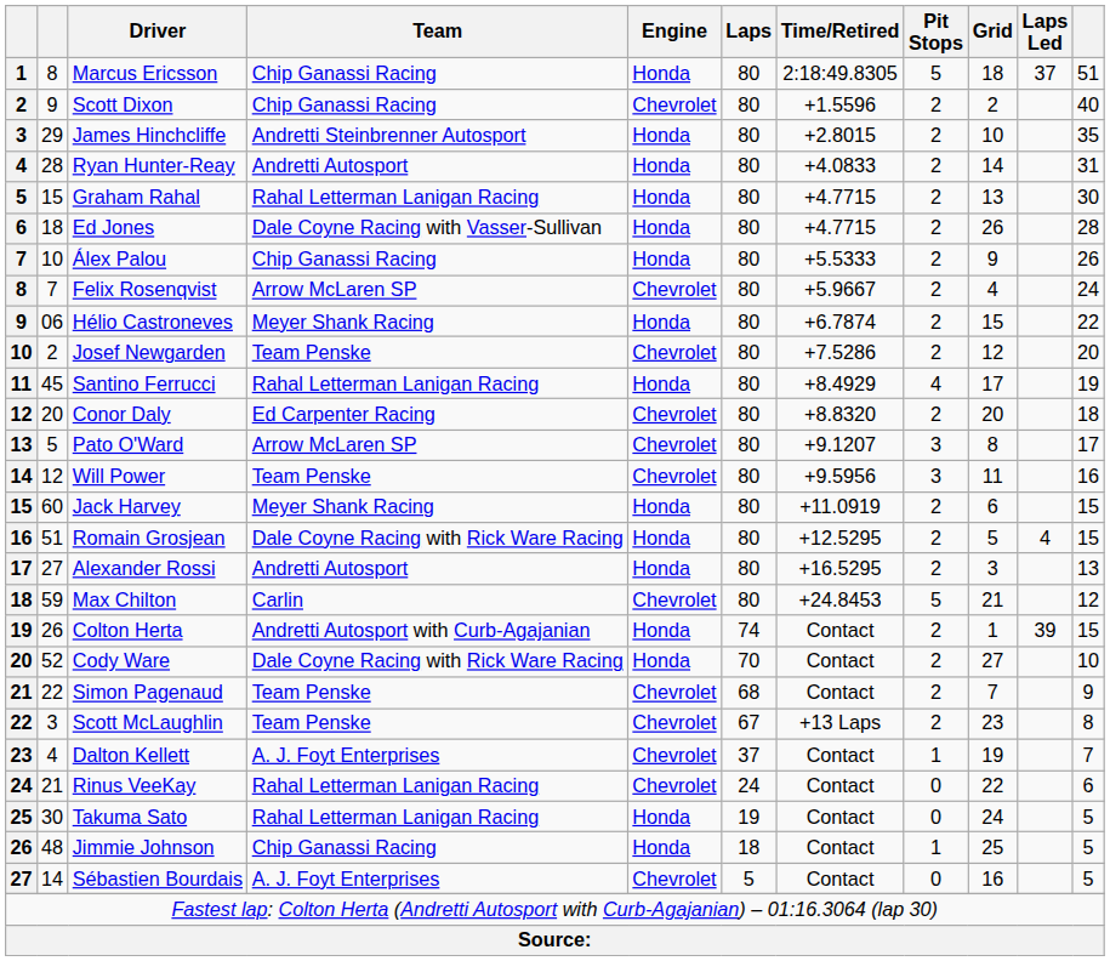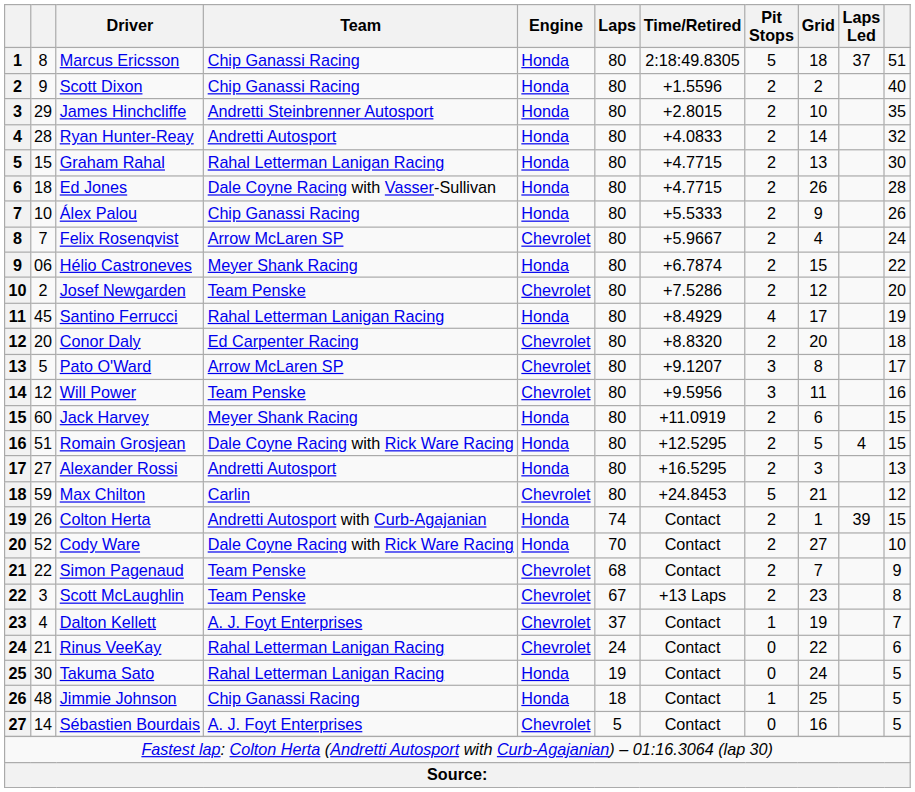 <table class="wikitable sortable" style="font-size:85%;">
 <tr>
 <th scope="col"></th>
 <th scope="col"></th>
 <th scope="col">Driver</th>
 <th scope="col">Team</th>
 <th scope="col">Engine</th>
 <th class="unsortable" scope="col">Laps</th>
 <th class="unsortable" scope="col">Time/Retired</th>
 <th scope="col">Pit<br>Stops</th>
 <th scope="col">Grid</th>
 <th scope="col">Laps<br>Led</th>
 <th scope="col"></th>
 </tr>
 <tr>
 <th>1</th>
 <td align="center">8</td>
 <td> <a href='#'>Marcus Ericsson</a></td>
 <td><a href='#'>Chip Ganassi Racing</a></td>
 <td><a href='#'>Honda</a></td>
 <td align="center">80</td>
 <td align="center">2:18:49.8305</td>
 <td align="center">5</td>
 <td align="center">18</td>
 <td align="center">37</td>
 <td align="center">51</td>
 </tr>
 <tr>
 <th>2</th>
 <td align="center">9</td>
 <td> <a href='#'>Scott Dixon</a></td>
 <td><a href='#'>Chip Ganassi Racing</a></td>
-<td><a href='#'>Chevrolet</a></td>
+<td><a href='#'>Honda</a></td>
 <td align="center">80</td>
 <td align="center">+1.5596</td>
 <td align="center">2</td>
 <td align="center">2</td>
 <td align="center"></td>
 <td align="center">40</td>
 </tr>
 <tr>
 <th>3</th>
 <td align="center">29</td>
 <td> <a href='#'>James Hinchcliffe</a></td>
 <td><a href='#'>Andretti Steinbrenner Autosport</a></td>
 <td><a href='#'>Honda</a></td>
 <td align="center">80</td>
 <td align="center">+2.8015</td>
 <td align="center">2</td>
 <td align="center">10</td>
 <td align="center"></td>
 <td align="center">35</td>
 </tr>
 <tr>
 <th>4</th>
 <td align="center">28</td>
 <td> <a href='#'>Ryan Hunter-Reay</a></td>
 <td><a href='#'>Andretti Autosport</a></td>
 <td><a href='#'>Honda</a></td>
 <td align="center">80</td>
 <td align="center">+4.0833</td>
 <td align="center">2</td>
 <td align="center">14</td>
 <td align="center"></td>
-<td align="center">31</td>
+<td align="center">32</td>
 </tr>
 <tr>
 <th>5</th>
 <td align="center">15</td>
 <td> <a href='#'>Graham Rahal</a></td>
 <td><a href='#'>Rahal Letterman Lanigan Racing</a></td>
 <td><a href='#'>Honda</a></td>
 <td align="center">80</td>
 <td align="center">+4.7715</td>
 <td align="center">2</td>
 <td align="center">13</td>
 <td align="center"></td>
 <td align="center">30</td>
 </tr>
 <tr>
 <th>6</th>
 <td align="center">18</td>
 <td> <a href='#'>Ed Jones</a></td>
 <td><a href='#'>Dale Coyne Racing</a> with <a href='#'>Vasser</a>-Sullivan</td>
 <td><a href='#'>Honda</a></td>
 <td align="center">80</td>
 <td align="center">+4.7715</td>
 <td align="center">2</td>
 <td align="center">26</td>
 <td align="center"></td>
 <td align="center">28</td>
 </tr>
 <tr>
 <th>7</th>
 <td align="center">10</td>
 <td> <a href='#'>Álex Palou</a></td>
 <td><a href='#'>Chip Ganassi Racing</a></td>
 <td><a href='#'>Honda</a></td>
 <td align="center">80</td>
 <td align="center">+5.5333</td>
 <td align="center">2</td>
 <td align="center">9</td>
 <td align="center"></td>
 <td align="center">26</td>
 </tr>
 <tr>
 <th>8</th>
 <td align="center">7</td>
 <td> <a href='#'>Felix Rosenqvist</a></td>
 <td><a href='#'>Arrow McLaren SP</a></td>
 <td><a href='#'>Chevrolet</a></td>
 <td align="center">80</td>
 <td align="center">+5.9667</td>
 <td align="center">2</td>
 <td align="center">4</td>
 <td align="center"></td>
 <td align="center">24</td>
 </tr>
 <tr>
 <th>9</th>
 <td align="center">06</td>
 <td> <a href='#'>Hélio Castroneves</a></td>
 <td><a href='#'>Meyer Shank Racing</a></td>
 <td><a href='#'>Honda</a></td>
 <td align="center">80</td>
 <td align="center">+6.7874</td>
 <td align="center">2</td>
 <td align="center">15</td>
 <td align="center"></td>
 <td align="center">22</td>
 </tr>
 <tr>
 <th>10</th>
 <td align="center">2</td>
 <td> <a href='#'>Josef Newgarden</a></td>
 <td><a href='#'>Team Penske</a></td>
 <td><a href='#'>Chevrolet</a></td>
 <td align="center">80</td>
 <td align="center">+7.5286</td>
 <td align="center">2</td>
 <td align="center">12</td>
 <td align="center"></td>
 <td align="center">20</td>
 </tr>
 <tr>
 <th>11</th>
 <td align="center">45</td>
 <td> <a href='#'>Santino Ferrucci</a></td>
 <td><a href='#'>Rahal Letterman Lanigan Racing</a></td>
 <td><a href='#'>Honda</a></td>
 <td align="center">80</td>
 <td align="center">+8.4929</td>
 <td align="center">4</td>
 <td align="center">17</td>
 <td align="center"></td>
 <td align="center">19</td>
 </tr>
 <tr>
 <th>12</th>
 <td align="center">20</td>
 <td> <a href='#'>Conor Daly</a></td>
 <td><a href='#'>Ed Carpenter Racing</a></td>
 <td><a href='#'>Chevrolet</a></td>
 <td align="center">80</td>
 <td align="center">+8.8320</td>
 <td align="center">2</td>
 <td align="center">20</td>
 <td align="center"></td>
 <td align="center">18</td>
 </tr>
 <tr>
 <th>13</th>
 <td align="center">5</td>
 <td> <a href='#'>Pato O'Ward</a></td>
 <td><a href='#'>Arrow McLaren SP</a></td>
 <td><a href='#'>Chevrolet</a></td>
 <td align="center">80</td>
 <td align="center">+9.1207</td>
 <td align="center">3</td>
 <td align="center">8</td>
 <td align="center"></td>
 <td align="center">17</td>
 </tr>
 <tr>
 <th>14</th>
 <td align="center">12</td>
 <td> <a href='#'>Will Power</a></td>
 <td><a href='#'>Team Penske</a></td>
 <td><a href='#'>Chevrolet</a></td>
 <td align="center">80</td>
 <td align="center">+9.5956</td>
 <td align="center">3</td>
 <td align="center">11</td>
 <td align="center"></td>
 <td align="center">16</td>
 </tr>
 <tr>
 <th>15</th>
 <td align="center">60</td>
 <td> <a href='#'>Jack Harvey</a></td>
 <td><a href='#'>Meyer Shank Racing</a></td>
 <td><a href='#'>Honda</a></td>
 <td align="center">80</td>
 <td align="center">+11.0919</td>
 <td align="center">2</td>
 <td align="center">6</td>
 <td align="center"></td>
 <td align="center">15</td>
 </tr>
 <tr>
 <th>16</th>
 <td align="center">51</td>
 <td> <a href='#'>Romain Grosjean</a> <strong></strong></td>
 <td><a href='#'>Dale Coyne Racing</a> with <a href='#'>Rick Ware Racing</a></td>
 <td><a href='#'>Honda</a></td>
 <td align="center">80</td>
 <td align="center">+12.5295</td>
 <td align="center">2</td>
 <td align="center">5</td>
 <td align="center">4</td>
 <td align="center">15</td>
 </tr>
 <tr>
 <th>17</th>
 <td align="center">27</td>
 <td> <a href='#'>Alexander Rossi</a></td>
 <td><a href='#'>Andretti Autosport</a></td>
 <td><a href='#'>Honda</a></td>
 <td align="center">80</td>
 <td align="center">+16.5295</td>
 <td align="center">2</td>
 <td align="center">3</td>
 <td align="center"></td>
 <td align="center">13</td>
 </tr>
 <tr>
 <th>18</th>
 <td align="center">59</td>
 <td> <a href='#'>Max Chilton</a></td>
 <td><a href='#'>Carlin</a></td>
 <td><a href='#'>Chevrolet</a></td>
 <td align="center">80</td>
 <td align="center">+24.8453</td>
 <td align="center">5</td>
 <td align="center">21</td>
 <td align="center"></td>
 <td align="center">12</td>
 </tr>
 <tr>
 <th>19</th>
 <td align="center">26</td>
 <td> <a href='#'>Colton Herta</a></td>
 <td><a href='#'>Andretti Autosport</a> with <a href='#'>Curb-Agajanian</a></td>
 <td><a href='#'>Honda</a></td>
 <td align="center">74</td>
 <td align="center">Contact</td>
 <td align="center">2</td>
 <td align="center">1</td>
 <td align="center">39</td>
 <td align="center">15</td>
 </tr>
 <tr>
 <th>20</th>
 <td align="center">52</td>
 <td> <a href='#'>Cody Ware</a> <strong></strong></td>
 <td><a href='#'>Dale Coyne Racing</a> with <a href='#'>Rick Ware Racing</a></td>
 <td><a href='#'>Honda</a></td>
 <td align="center">70</td>
 <td align="center">Contact</td>
 <td align="center">2</td>
 <td align="center">27</td>
 <td align="center"></td>
 <td align="center">10</td>
 </tr>
 <tr>
 <th>21</th>
 <td align="center">22</td>
 <td> <a href='#'>Simon Pagenaud</a></td>
 <td><a href='#'>Team Penske</a></td>
 <td><a href='#'>Chevrolet</a></td>
 <td align="center">68</td>
 <td align="center">Contact</td>
 <td align="center">2</td>
 <td align="center">7</td>
 <td align="center"></td>
 <td align="center">9</td>
 </tr>
 <tr>
 <th>22</th>
 <td align="center">3</td>
 <td> <a href='#'>Scott McLaughlin</a> <strong></strong></td>
 <td><a href='#'>Team Penske</a></td>
 <td><a href='#'>Chevrolet</a></td>
 <td align="center">67</td>
 <td align="center">+13 Laps</td>
 <td align="center">2</td>
 <td align="center">23</td>
 <td align="center"></td>
 <td align="center">8</td>
 </tr>
 <tr>
 <th>23</th>
 <td align="center">4</td>
 <td> <a href='#'>Dalton Kellett</a></td>
 <td><a href='#'>A. J. Foyt Enterprises</a></td>
 <td><a href='#'>Chevrolet</a></td>
 <td align="center">37</td>
 <td align="center">Contact</td>
 <td align="center">1</td>
 <td align="center">19</td>
 <td align="center"></td>
 <td align="center">7</td>
 </tr>
 <tr>
 <th>24</th>
 <td align="center">21</td>
 <td> <a href='#'>Rinus VeeKay</a></td>
 <td><a href='#'>Rahal Letterman Lanigan Racing</a></td>
 <td><a href='#'>Chevrolet</a></td>
 <td align="center">24</td>
 <td align="center">Contact</td>
 <td align="center">0</td>
 <td align="center">22</td>
 <td align="center"></td>
 <td align="center">6</td>
 </tr>
 <tr>
 <th>25</th>
 <td align="center">30</td>
 <td> <a href='#'>Takuma Sato</a></td>
 <td><a href='#'>Rahal Letterman Lanigan Racing</a></td>
 <td><a href='#'>Honda</a></td>
 <td align="center">19</td>
 <td align="center">Contact</td>
 <td align="center">0</td>
 <td align="center">24</td>
 <td align="center"></td>
 <td align="center">5</td>
 </tr>
 <tr>
 <th>26</th>
 <td align="center">48</td>
 <td> <a href='#'>Jimmie Johnson</a> <strong></strong></td>
 <td><a href='#'>Chip Ganassi Racing</a></td>
 <td><a href='#'>Honda</a></td>
 <td align="center">18</td>
 <td align="center">Contact</td>
 <td align="center">1</td>
 <td align="center">25</td>
 <td align="center"></td>
 <td align="center">5</td>
 </tr>
 <tr>
 <th>27</th>
 <td align="center">14</td>
 <td> <a href='#'>Sébastien Bourdais</a></td>
 <td><a href='#'>A. J. Foyt Enterprises</a></td>
 <td><a href='#'>Chevrolet</a></td>
 <td align="center">5</td>
 <td align="center">Contact</td>
 <td align="center">0</td>
 <td align="center">16</td>
 <td align="center"></td>
 <td align="center">5</td>
 </tr>
 <tr>
 </tr>
 <tr class="sortbottom">
 <td colspan="11" style="text-align:center"><em><a href='#'>Fastest lap</a>:  <a href='#'>Colton Herta</a> (<a href='#'>Andretti Autosport</a> with <a href='#'>Curb-Agajanian</a>) – 01:16.3064 (lap 30)</em></td>
 </tr>
 <tr class="sortbottom">
 <th colspan="11">Source:</th>
 </tr>
 </table>
